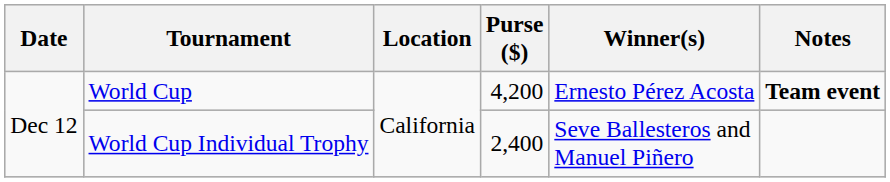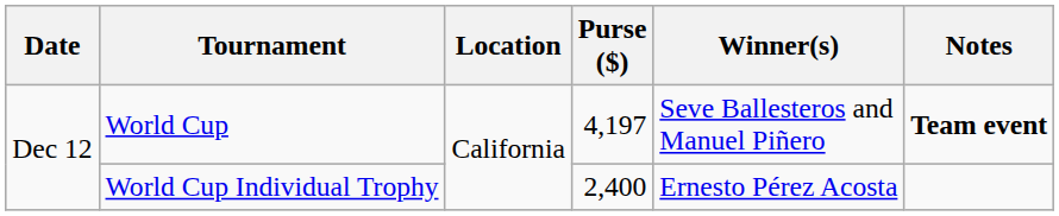 <table class="wikitable" style="font-size:95%">
 <tr>
 <th>Date</th>
 <th>Tournament</th>
 <th>Location</th>
 <th>Purse<br>($)</th>
 <th>Winner(s)</th>
 <th>Notes</th>
 </tr>
 <tr>
 <td rowspan=2>Dec 12</td>
 <td><a href='#'>World Cup</a></td>
 <td rowspan=2>California</td>
-<td align=right>4,200</td>
-<td> <a href='#'>Ernesto Pérez Acosta</a></td>
+<td align=right>4,197</td>
+<td> <a href='#'>Seve Ballesteros</a> and<br> <a href='#'>Manuel Piñero</a></td>
 <td><strong>Team event</strong></td>
 </tr>
 <tr>
 <td><a href='#'>World Cup Individual Trophy</a></td>
 <td align=right>2,400</td>
-<td> <a href='#'>Seve Ballesteros</a> and<br> <a href='#'>Manuel Piñero</a></td>
+<td> <a href='#'>Ernesto Pérez Acosta</a></td>
 <td></td>
 </tr>
 </table>
